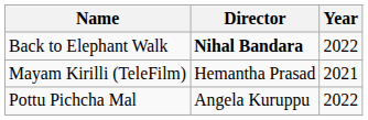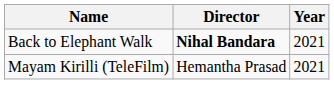 <table class="wikitable">
 <tr>
 <th>Name</th>
 <th>Director</th>
 <th>Year</th>
 </tr>
 <tr>
 <td>Back to Elephant Walk</td>
 <td><strong>Nihal Bandara</strong></td>
-<td>2022</td>
+<td>2021</td>
 </tr>
 <tr>
 <td>Mayam Kirilli (TeleFilm) </td>
 <td>Hemantha Prasad</td>
 <td>2021</td>
 </tr>
-<tr>
-<td>Pottu Pichcha Mal</td>
-<td>Angela Kuruppu</td>
-<td>2022</td>
-</tr>
 </table>
